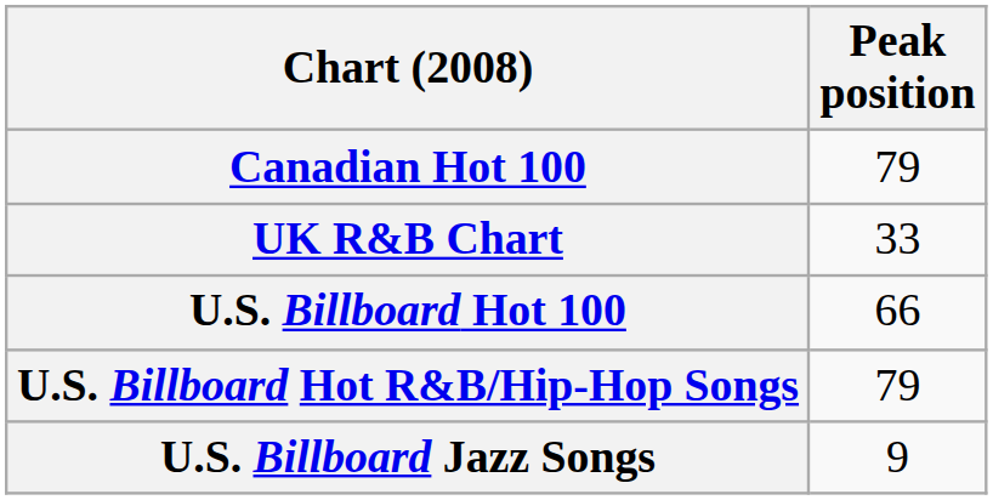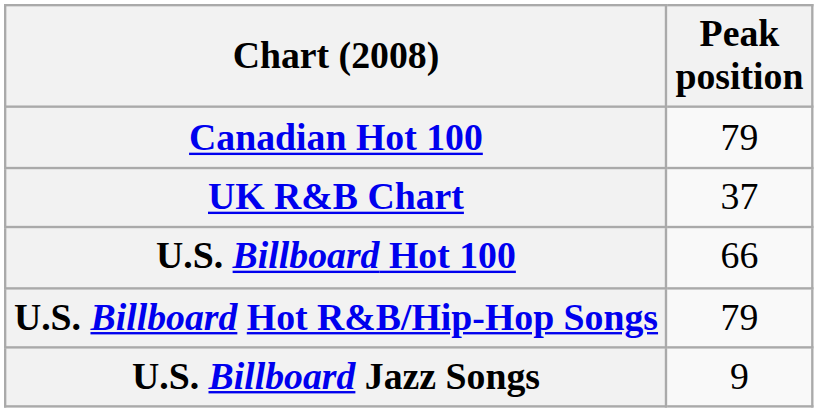 <table class="wikitable sortable plainrowheaders" style="text-align:center">
 <tr>
 <th scope="col">Chart (2008)</th>
 <th scope="col">Peak<br>position</th>
 </tr>
 <tr>
 <th scope="row"><a href='#'>Canadian Hot 100</a></th>
 <td>79</td>
 </tr>
 <tr>
 <th scope="row"><a href='#'>UK R&B Chart</a></th>
-<td>33</td>
+<td>37</td>
 </tr>
 <tr>
 <th scope="row">U.S. <a href='#'><em>Billboard</em> Hot 100</a></th>
 <td>66</td>
 </tr>
 <tr>
 <th scope="row">U.S. <em><a href='#'>Billboard</a></em> <a href='#'>Hot R&B/Hip-Hop Songs</a></th>
 <td>79</td>
 </tr>
 <tr>
 <th scope="row">U.S. <em><a href='#'>Billboard</a></em> Jazz Songs</th>
 <td>9</td>
 </tr>
 </table>
